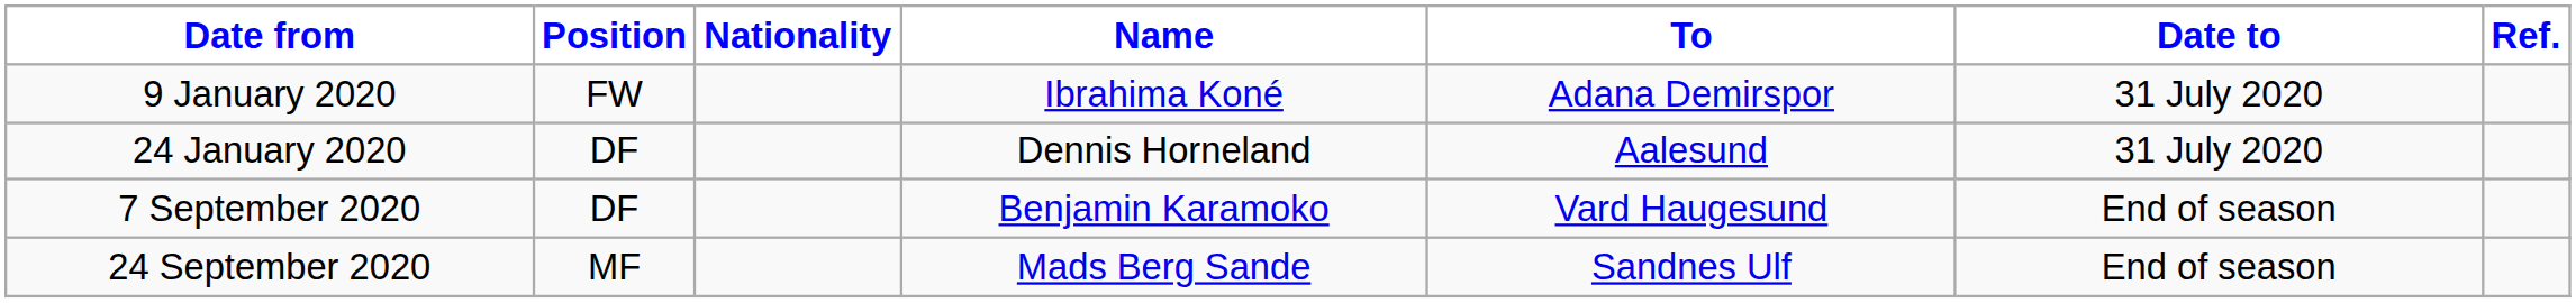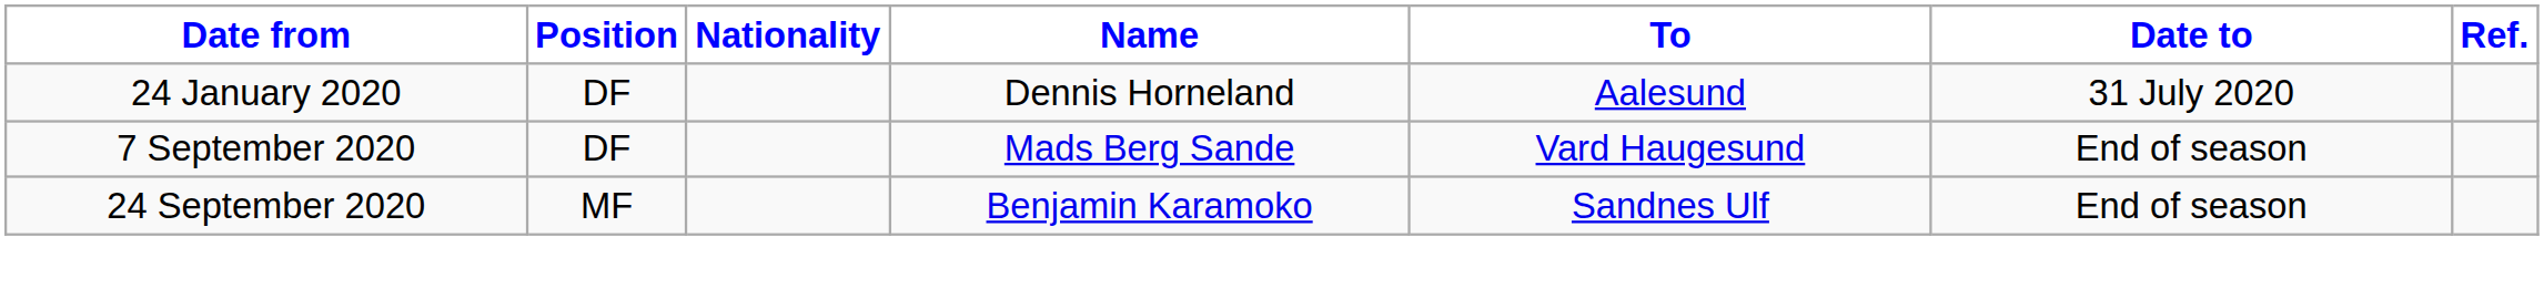 <table class="wikitable" style="text-align:center; font-size:90%; ">
 <tr>
 <th style="background:#ffffff; color:blue; width:200px;">Date from</th>
 <th style="background:#ffffff; color:blue; width:50px;">Position</th>
 <th style="background:#ffffff; color:blue; width:50px;">Nationality</th>
 <th style="background:#ffffff; color:blue; width:200px;">Name</th>
 <th style="background:#ffffff; color:blue; width:200px;">To</th>
 <th style="background:#ffffff; color:blue; width:200px;">Date to</th>
 <th style="background:#ffffff; color:blue; width:25;">Ref.</th>
-</tr>
-<tr>
-<td>9 January 2020</td>
-<td>FW</td>
-<td></td>
-<td><a href='#'>Ibrahima Koné</a></td>
-<td><a href='#'>Adana Demirspor</a></td>
-<td>31 July 2020</td>
-<td></td>
 </tr>
 <tr>
 <td>24 January 2020</td>
 <td>DF</td>
 <td></td>
 <td>Dennis Horneland</td>
 <td><a href='#'>Aalesund</a></td>
 <td>31 July 2020</td>
 <td></td>
 </tr>
 <tr>
 <td>7 September 2020</td>
 <td>DF</td>
 <td></td>
-<td><a href='#'>Benjamin Karamoko</a></td>
+<td><a href='#'>Mads Berg Sande</a></td>
 <td><a href='#'>Vard Haugesund</a></td>
 <td>End of season</td>
 <td></td>
 </tr>
 <tr>
 <td>24 September 2020</td>
 <td>MF</td>
 <td></td>
-<td><a href='#'>Mads Berg Sande</a></td>
+<td><a href='#'>Benjamin Karamoko</a></td>
 <td><a href='#'>Sandnes Ulf</a></td>
 <td>End of season</td>
 <td></td>
 </tr>
 </table>
